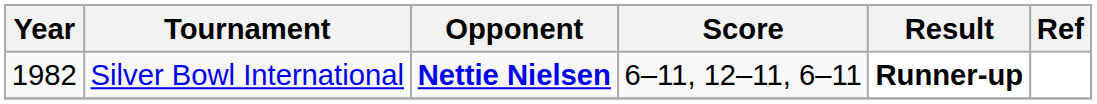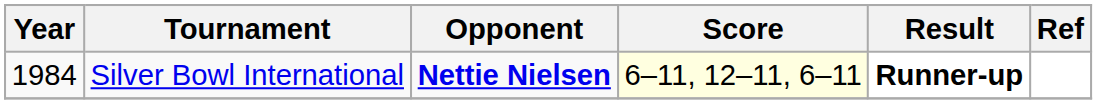 <table class="sortable wikitable" style="font-size: 90%;">
 <tr>
 <th>Year</th>
 <th>Tournament</th>
 <th>Opponent</th>
 <th>Score</th>
 <th>Result</th>
 <th>Ref</th>
 </tr>
 <tr>
-<td align="center">1982</td>
+<td align="center">1984</td>
 <td align="left"><a href='#'>Silver Bowl International</a></td>
 <td align="left"><strong> <a href='#'>Nettie Nielsen</a></strong></td>
-<td align="left">6–11, 12–11, 6–11</td>
+<td align="left" style="background: lightyellow;">6–11, 12–11, 6–11</td>
 <td style="text-align:left; background:white"> <strong>Runner-up</strong></td>
 <td style="text-align:center; background:white"></td>
 </tr>
 <tr>
 </tr>
 </table>
